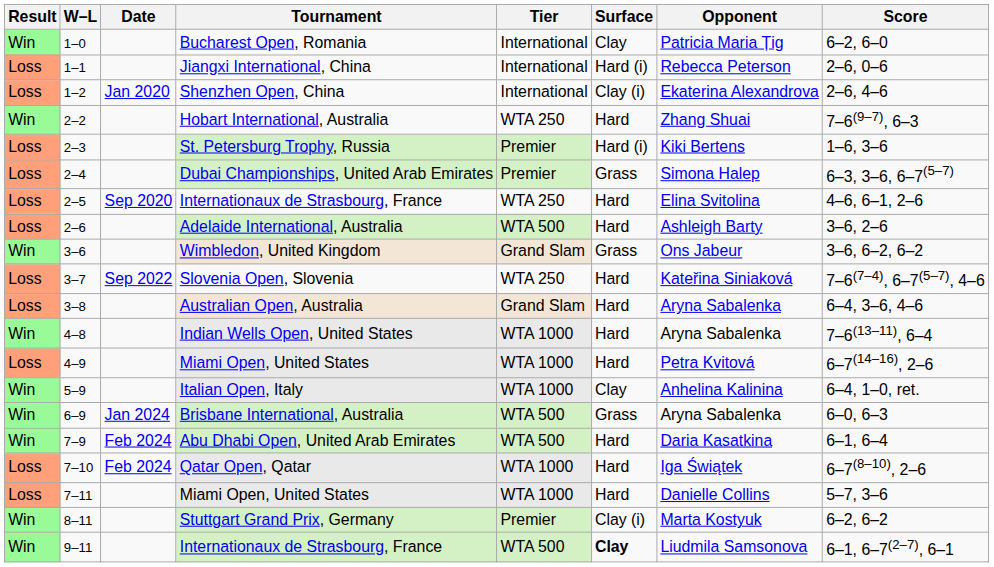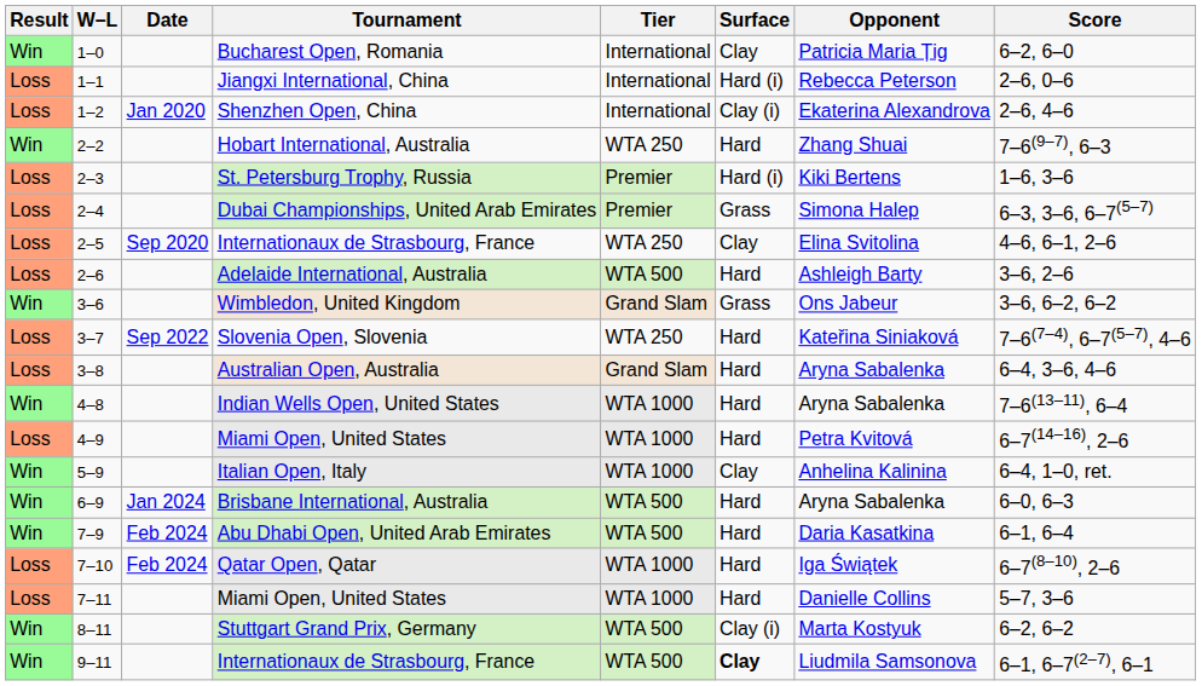 <table class="sortable wikitable nowrap">
 <tr>
 <th>Result</th>
 <th class="unsortable">W–L</th>
 <th>Date</th>
 <th>Tournament</th>
 <th>Tier</th>
 <th>Surface</th>
 <th>Opponent</th>
 <th class="unsortable">Score</th>
 </tr>
 <tr>
 <td style="background:#98fb98;">Win</td>
 <td><small>1–0</small></td>
 <td><a href='#'></a></td>
 <td><a href='#'>Bucharest Open</a>, Romania</td>
 <td>International</td>
 <td>Clay</td>
 <td> <a href='#'>Patricia Maria Țig</a></td>
 <td>6–2, 6–0</td>
 </tr>
 <tr>
 <td style="background:#ffa07a;">Loss</td>
 <td><small>1–1</small></td>
 <td><a href='#'></a></td>
 <td><a href='#'>Jiangxi International</a>, China</td>
 <td>International</td>
 <td>Hard (i)</td>
 <td> <a href='#'>Rebecca Peterson</a></td>
 <td>2–6, 0–6</td>
 </tr>
 <tr>
 <td style="background:#ffa07a;">Loss</td>
 <td><small>1–2</small></td>
 <td><a href='#'>Jan 2020</a></td>
 <td><a href='#'>Shenzhen Open</a>, China</td>
 <td>International</td>
 <td>Clay (i)</td>
 <td> <a href='#'>Ekaterina Alexandrova</a></td>
 <td>2–6, 4–6</td>
 </tr>
 <tr>
 <td style="background:#98fb98;">Win</td>
 <td><small>2–2</small></td>
 <td><a href='#'></a></td>
 <td><a href='#'>Hobart International</a>, Australia</td>
 <td>WTA 250</td>
 <td>Hard</td>
 <td> <a href='#'>Zhang Shuai</a></td>
 <td>7–6<sup>(9–7)</sup>, 6–3</td>
 </tr>
 <tr>
 <td style="background:#ffa07a;">Loss</td>
 <td><small></small><small>2–3</small></td>
 <td><a href='#'></a></td>
 <td style="background:#d4f1c5;"><a href='#'>St. Petersburg Trophy</a>, Russia</td>
 <td style="background:#d4f1c5;">Premier</td>
 <td>Hard (i)</td>
 <td> <a href='#'>Kiki Bertens</a></td>
 <td>1–6, 3–6</td>
 </tr>
 <tr>
 <td style="background:#ffa07a;">Loss</td>
 <td><small>2–4</small></td>
 <td><a href='#'></a></td>
 <td style="background:#d4f1c5;"><a href='#'>Dubai Championships</a>, United Arab Emirates</td>
 <td style="background:#d4f1c5;">Premier</td>
 <td>Grass</td>
 <td> <a href='#'>Simona Halep</a></td>
 <td>6–3, 3–6, 6–7<sup>(5–7)</sup></td>
 </tr>
 <tr>
 <td style="background:#ffa07a;">Loss</td>
 <td><small>2–5</small></td>
 <td><a href='#'>Sep 2020</a></td>
 <td><a href='#'>Internationaux de Strasbourg</a>, France</td>
 <td>WTA 250</td>
-<td>Hard</td>
+<td>Clay</td>
 <td> <a href='#'>Elina Svitolina</a></td>
 <td>4–6, 6–1, 2–6</td>
 </tr>
 <tr>
 <td style="background:#ffa07a;">Loss</td>
 <td><small>2–6</small></td>
 <td><a href='#'></a></td>
 <td style="background:#d4f1c5;"><a href='#'>Adelaide International</a>, Australia</td>
 <td style="background:#d4f1c5;">WTA 500</td>
 <td>Hard</td>
 <td> <a href='#'>Ashleigh Barty</a></td>
 <td>3–6, 2–6</td>
 </tr>
 <tr>
 <td style="background:#98fb98;">Win</td>
 <td><small>3–6</small></td>
 <td><a href='#'></a></td>
 <td style="background:#f3e6d7;"><a href='#'>Wimbledon</a>, United Kingdom</td>
 <td style="background:#f3e6d7;">Grand Slam</td>
 <td>Grass</td>
 <td> <a href='#'>Ons Jabeur</a></td>
 <td>3–6, 6–2, 6–2</td>
 </tr>
 <tr>
 <td style="background:#ffa07a;">Loss</td>
 <td><small>3–7</small></td>
 <td><a href='#'>Sep 2022</a></td>
 <td><a href='#'>Slovenia Open</a>, Slovenia</td>
 <td>WTA 250</td>
 <td>Hard</td>
 <td> <a href='#'>Kateřina Siniaková</a></td>
 <td>7–6<sup>(7–4)</sup>, 6–7<sup>(5–7)</sup>, 4–6</td>
 </tr>
 <tr>
 <td style="background:#ffa07a;">Loss</td>
 <td><small>3–8</small></td>
 <td><a href='#'></a></td>
 <td style="background:#f3e6d7;"><a href='#'>Australian Open</a>, Australia</td>
 <td style="background:#f3e6d7;">Grand Slam</td>
 <td>Hard</td>
 <td> <a href='#'>Aryna Sabalenka</a></td>
 <td>6–4, 3–6, 4–6</td>
 </tr>
 <tr>
 <td style="background:#98fb98;">Win</td>
 <td><small>4–8</small></td>
 <td><a href='#'></a></td>
 <td style="background:#e9e9e9;"><a href='#'>Indian Wells Open</a>, United States</td>
 <td style="background:#e9e9e9;">WTA 1000</td>
 <td>Hard</td>
 <td> Aryna Sabalenka</td>
 <td>7–6<sup>(13–11)</sup>, 6–4</td>
 </tr>
 <tr>
 <td style="background:#ffa07a;">Loss</td>
 <td><small>4–9</small></td>
 <td><a href='#'></a></td>
 <td style="background:#e9e9e9;"><a href='#'>Miami Open</a>, United States</td>
 <td style="background:#e9e9e9;">WTA 1000</td>
 <td>Hard</td>
 <td> <a href='#'>Petra Kvitová</a></td>
 <td>6–7<sup>(14–16)</sup>, 2–6</td>
 </tr>
 <tr>
 <td style="background:#98fb98;">Win</td>
 <td><small>5–9</small></td>
 <td><a href='#'></a></td>
 <td style="background:#e9e9e9;"><a href='#'>Italian Open</a>, Italy</td>
 <td style="background:#e9e9e9;">WTA 1000</td>
 <td>Clay</td>
 <td> <a href='#'>Anhelina Kalinina</a></td>
 <td>6–4, 1–0, ret.</td>
 </tr>
 <tr>
 <td style="background:#98fb98;">Win</td>
 <td><small>6–9</small></td>
 <td><a href='#'>Jan 2024</a></td>
 <td style="background:#d4f1c5;"><a href='#'>Brisbane International</a>, Australia</td>
 <td style="background:#d4f1c5;">WTA 500</td>
-<td>Grass</td>
+<td>Hard</td>
 <td> Aryna Sabalenka</td>
 <td>6–0, 6–3</td>
 </tr>
 <tr>
 <td style="background:#98fb98;">Win</td>
 <td><small>7–9</small></td>
 <td><a href='#'>Feb 2024</a></td>
 <td style="background:#d4f1c5;"><a href='#'>Abu Dhabi Open</a>, United Arab Emirates</td>
 <td style="background:#d4f1c5;">WTA 500</td>
 <td>Hard</td>
 <td> <a href='#'>Daria Kasatkina</a></td>
 <td>6–1, 6–4</td>
 </tr>
 <tr>
 <td style="background:#ffa07a;">Loss</td>
 <td><small>7–10</small></td>
 <td><a href='#'>Feb 2024</a></td>
 <td style="background:#e9e9e9;"><a href='#'>Qatar Open</a>, Qatar</td>
 <td style="background:#e9e9e9;">WTA 1000</td>
 <td>Hard</td>
 <td> <a href='#'>Iga Świątek</a></td>
 <td>6–7<sup>(8–10)</sup>, 2–6</td>
 </tr>
 <tr>
 <td style="background:#ffa07a;">Loss</td>
 <td><small>7–11</small></td>
 <td><a href='#'></a></td>
 <td style="background:#e9e9e9;">Miami Open, United States</td>
 <td style="background:#e9e9e9;">WTA 1000</td>
 <td>Hard</td>
 <td> <a href='#'>Danielle Collins</a></td>
 <td>5–7, 3–6</td>
 </tr>
 <tr>
 <td style="background:#98fb98;">Win</td>
 <td><small>8–11</small></td>
 <td><a href='#'></a></td>
 <td style="background:#d4f1c5;"><a href='#'>Stuttgart Grand Prix</a>, Germany</td>
-<td style="background:#d4f1c5;">Premier</td>
+<td style="background:#d4f1c5;">WTA 500</td>
 <td>Clay (i)</td>
 <td> <a href='#'>Marta Kostyuk</a></td>
 <td>6–2, 6–2</td>
 </tr>
 <tr>
 <td style=background:#98fb98>Win</td>
 <td><small>9–11</small></td>
 <td><a href='#'></a></td>
 <td style=background:#d4f1c5><a href='#'>Internationaux de Strasbourg</a>, France</td>
 <td style=background:#d4f1c5>WTA 500</td>
 <td><strong>Clay</strong></td>
 <td> <a href='#'>Liudmila Samsonova</a></td>
 <td>6–1, 6–7<sup>(2–7)</sup>, 6–1</td>
 </tr>
 </table>
